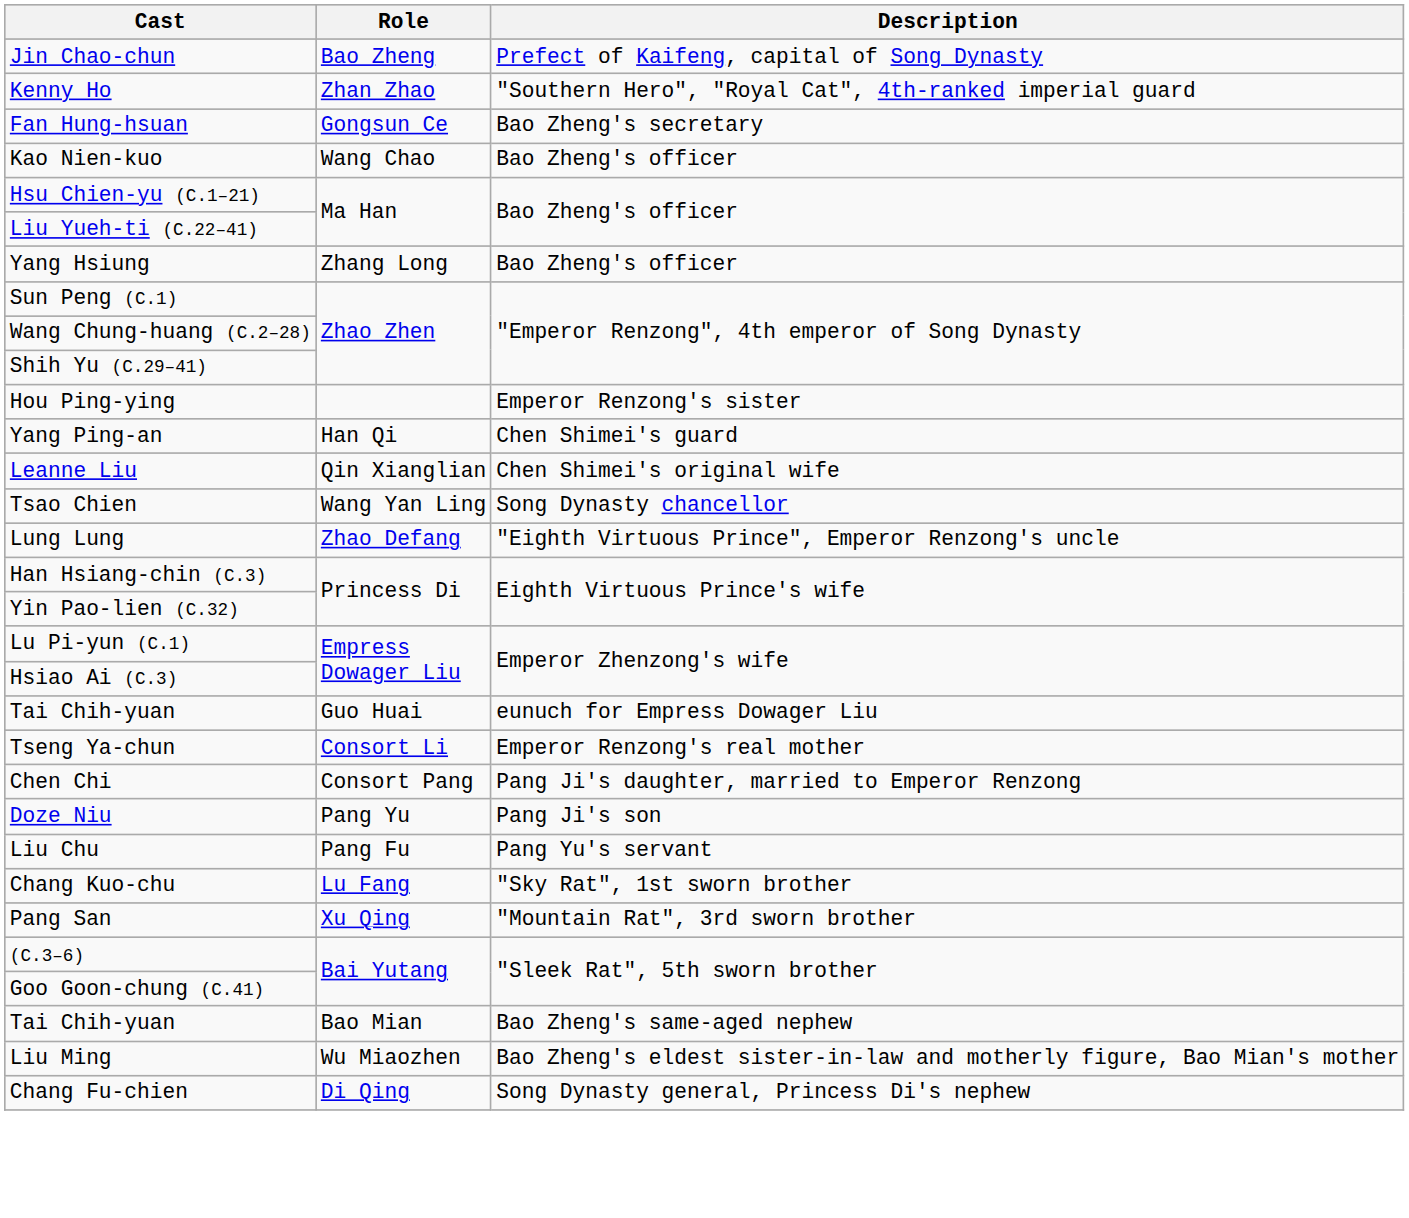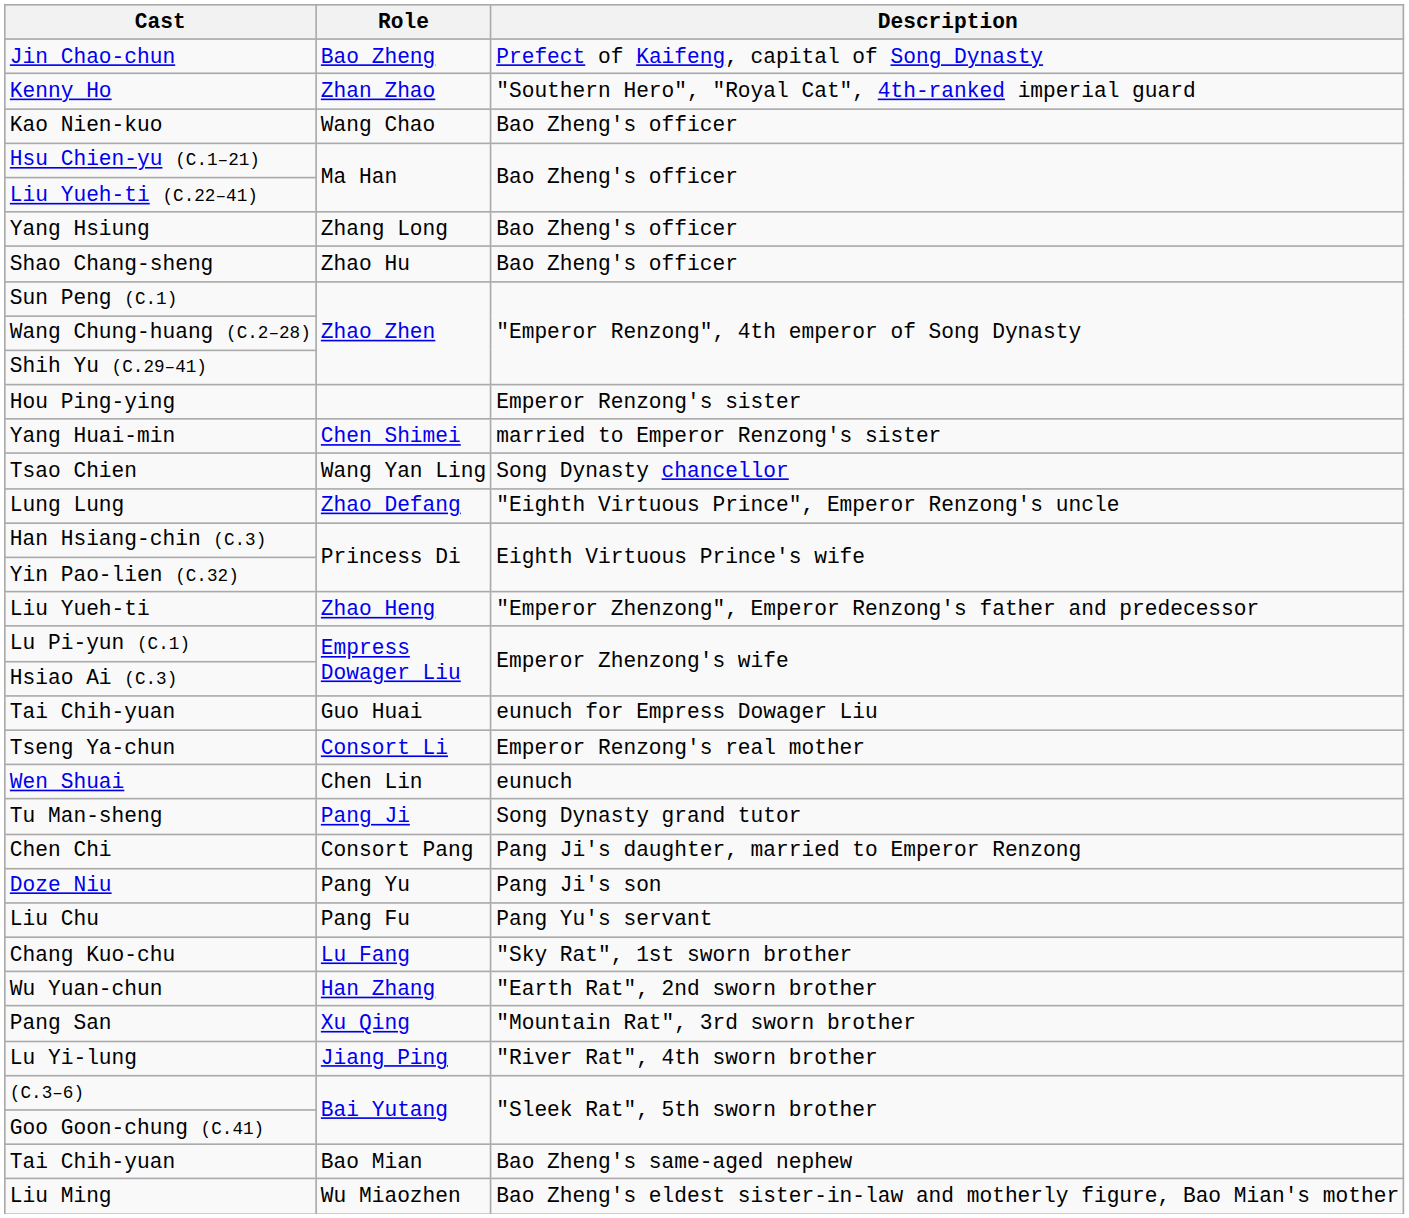 <table class="wikitable">
 <tr>
 <th>Cast</th>
 <th>Role</th>
 <th>Description</th>
 </tr>
 <tr>
 <td><a href='#'>Jin Chao-chun</a></td>
 <td><a href='#'>Bao Zheng</a></td>
 <td><a href='#'>Prefect</a> of <a href='#'>Kaifeng</a>, capital of <a href='#'>Song Dynasty</a></td>
 </tr>
 <tr>
 <td><a href='#'>Kenny Ho</a></td>
 <td><a href='#'>Zhan Zhao</a></td>
 <td>"Southern Hero", "Royal Cat", <a href='#'>4th-ranked</a> imperial guard</td>
-</tr>
-<tr>
-<td><a href='#'>Fan Hung-hsuan</a></td>
-<td><a href='#'>Gongsun Ce</a></td>
-<td>Bao Zheng's secretary</td>
 </tr>
 <tr>
 <td>Kao Nien-kuo</td>
 <td>Wang Chao</td>
 <td>Bao Zheng's officer</td>
 </tr>
 <tr>
 <td><a href='#'>Hsu Chien-yu</a> <small>(C.1–21)</small></td>
 <td rowspan="2">Ma Han</td>
 <td rowspan=2>Bao Zheng's officer</td>
 </tr>
 <tr>
 <td><a href='#'>Liu Yueh-ti</a> <small>(C.22–41)</small></td>
 </tr>
 <tr>
 <td>Yang Hsiung</td>
 <td>Zhang Long</td>
 <td>Bao Zheng's officer</td>
 </tr>
 <tr>
+<td>Shao Chang-sheng</td>
+<td>Zhao Hu</td>
+<td>Bao Zheng's officer</td>
+</tr>
+<tr>
 <td>Sun Peng <small>(C.1)</small></td>
 <td rowspan=3><a href='#'>Zhao Zhen</a></td>
 <td rowspan=3>"Emperor Renzong", 4th emperor of Song Dynasty</td>
 </tr>
 <tr>
 <td>Wang Chung-huang <small>(C.2–28)</small></td>
 </tr>
 <tr>
 <td>Shih Yu <small>(C.29–41)</small></td>
 </tr>
 <tr>
 <td>Hou Ping-ying</td>
 <td></td>
 <td>Emperor Renzong's sister</td>
 </tr>
 <tr>
-<td>Yang Ping-an</td>
-<td>Han Qi</td>
-<td>Chen Shimei's guard</td>
-</tr>
-<tr>
-<td><a href='#'>Leanne Liu</a></td>
-<td>Qin Xianglian</td>
-<td>Chen Shimei's original wife</td>
+<td>Yang Huai-min</td>
+<td><a href='#'>Chen Shimei</a></td>
+<td>married to Emperor Renzong's sister</td>
 </tr>
 <tr>
 <td>Tsao Chien</td>
 <td>Wang Yan Ling</td>
 <td>Song Dynasty <a href='#'>chancellor</a></td>
 </tr>
 <tr>
 <td>Lung Lung</td>
 <td><a href='#'>Zhao Defang</a></td>
 <td>"Eighth Virtuous Prince", Emperor Renzong's uncle</td>
 </tr>
 <tr>
 <td>Han Hsiang-chin <small>(C.3)</small></td>
 <td rowspan=2>Princess Di</td>
 <td rowspan=2>Eighth Virtuous Prince's wife</td>
 </tr>
 <tr>
 <td>Yin Pao-lien <small>(C.32)</small></td>
 </tr>
 <tr>
+<td>Liu Yueh-ti</td>
+<td><a href='#'>Zhao Heng</a></td>
+<td>"Emperor Zhenzong", Emperor Renzong's father and predecessor</td>
+</tr>
+<tr>
 <td>Lu Pi-yun <small>(C.1)</small></td>
 <td rowspan=2><a href='#'>Empress</a><br><a href='#'>Dowager Liu</a></td>
 <td rowspan=2>Emperor Zhenzong's wife</td>
 </tr>
 <tr>
 <td>Hsiao Ai <small>(C.3)</small></td>
 </tr>
 <tr>
 <td>Tai Chih-yuan</td>
 <td>Guo Huai</td>
 <td>eunuch for Empress Dowager Liu</td>
 </tr>
 <tr>
 <td>Tseng Ya-chun</td>
 <td><a href='#'>Consort Li</a></td>
 <td>Emperor Renzong's real mother</td>
+</tr>
+<tr>
+<td><a href='#'>Wen Shuai</a></td>
+<td>Chen Lin</td>
+<td>eunuch</td>
+</tr>
+<tr>
+<td>Tu Man-sheng</td>
+<td><a href='#'>Pang Ji</a></td>
+<td>Song Dynasty grand tutor</td>
 </tr>
 <tr>
 <td>Chen Chi</td>
 <td>Consort Pang</td>
 <td>Pang Ji's daughter, married to Emperor Renzong</td>
 </tr>
 <tr>
 <td><a href='#'>Doze Niu</a></td>
 <td>Pang Yu</td>
 <td>Pang Ji's son</td>
 </tr>
 <tr>
 <td>Liu Chu</td>
 <td>Pang Fu</td>
 <td>Pang Yu's servant</td>
 </tr>
 <tr>
 <td>Chang Kuo-chu</td>
 <td><a href='#'>Lu Fang</a></td>
 <td>"Sky Rat", 1st sworn brother</td>
 </tr>
 <tr>
+<td>Wu Yuan-chun</td>
+<td><a href='#'>Han Zhang</a></td>
+<td>"Earth Rat", 2nd sworn brother</td>
+</tr>
+<tr>
 <td>Pang San</td>
 <td><a href='#'>Xu Qing</a></td>
 <td>"Mountain Rat", 3rd sworn brother</td>
+</tr>
+<tr>
+<td>Lu Yi-lung</td>
+<td><a href='#'>Jiang Ping</a></td>
+<td>"River Rat", 4th sworn brother</td>
 </tr>
 <tr>
 <td> <small>(C.3–6)</small></td>
 <td rowspan=2><a href='#'>Bai Yutang</a></td>
 <td rowspan=2>"Sleek Rat", 5th sworn brother</td>
 </tr>
 <tr>
 <td>Goo Goon-chung <small>(C.41)</small></td>
 </tr>
 <tr>
 <td>Tai Chih-yuan</td>
 <td>Bao Mian</td>
 <td>Bao Zheng's same-aged nephew</td>
 </tr>
 <tr>
 <td>Liu Ming</td>
 <td>Wu Miaozhen</td>
 <td>Bao Zheng's eldest sister-in-law and motherly figure, Bao Mian's mother</td>
 </tr>
-<tr>
-<td>Chang Fu-chien</td>
-<td><a href='#'>Di Qing</a></td>
-<td>Song Dynasty general, Princess Di's nephew</td>
-</tr>
 </table>
